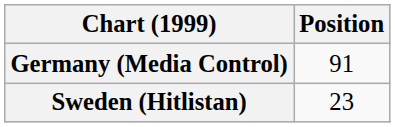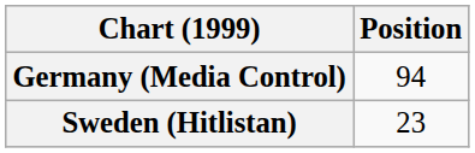 <table class="wikitable sortable plainrowheaders" style="text-align:center">
 <tr>
 <th scope="col">Chart (1999)</th>
 <th scope="col">Position</th>
 </tr>
 <tr>
 <th scope="row">Germany (Media Control)</th>
-<td>91</td>
+<td>94</td>
 </tr>
 <tr>
 <th scope="row">Sweden (Hitlistan)</th>
 <td>23</td>
 </tr>
 </table>
